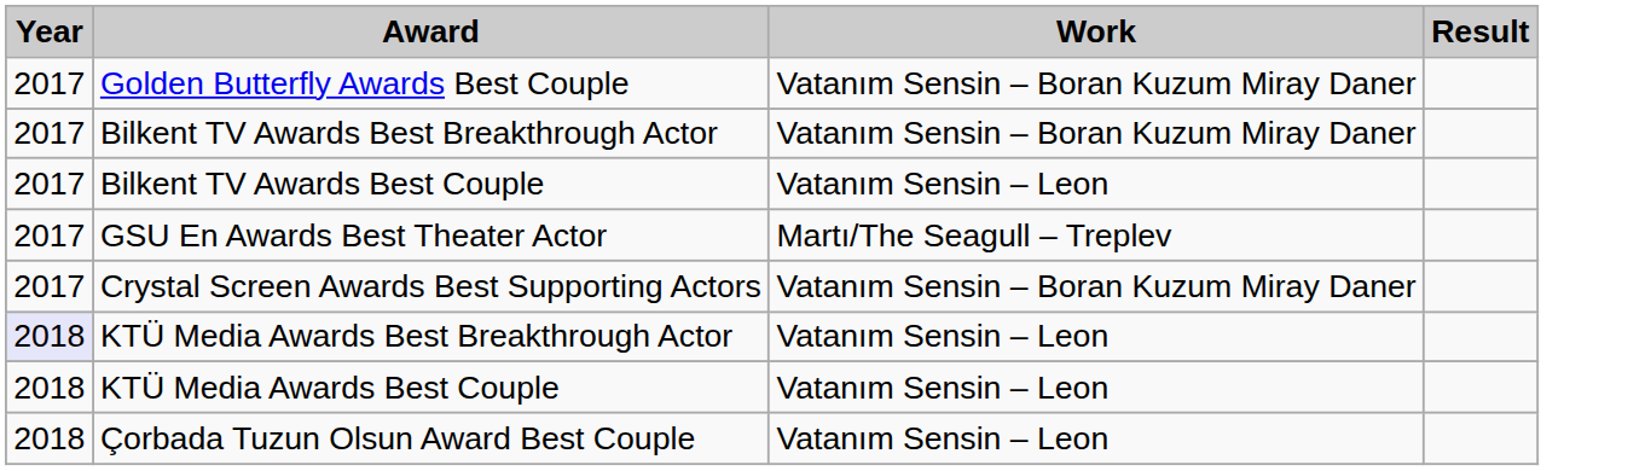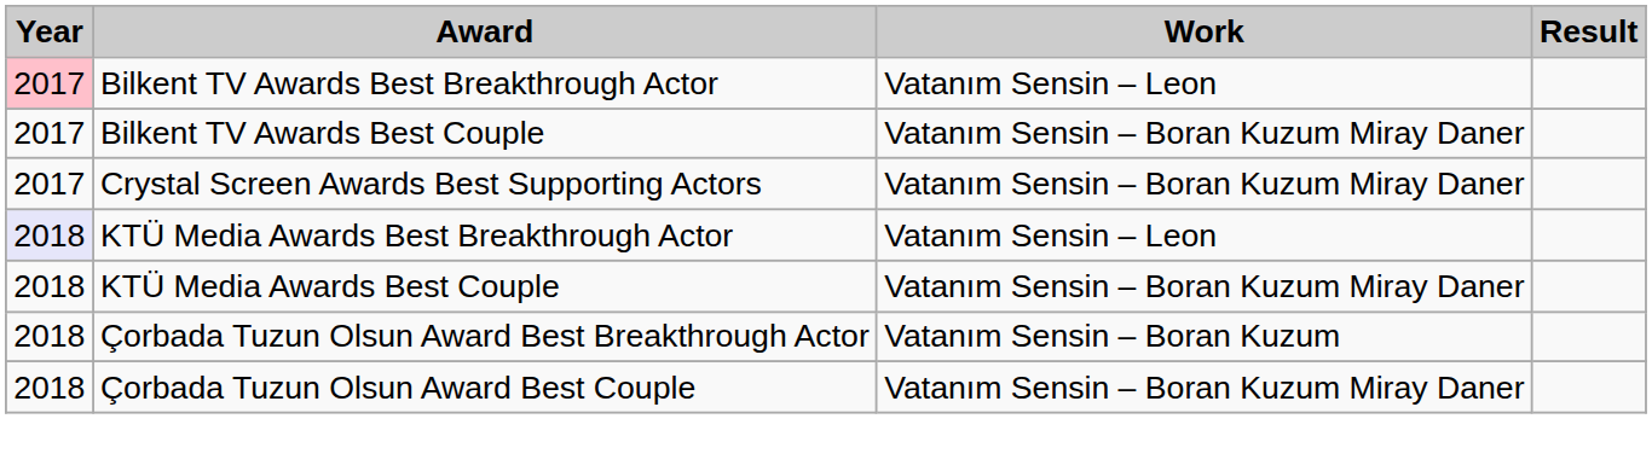 <table class="wikitable" style="font-size:90%;">
 <tr>
 <th style="background:#ccc;">Year</th>
 <th style="background:#ccc;">Award</th>
 <th style="background:#ccc;">Work</th>
 <th style="background:#ccc;">Result</th>
 </tr>
 <tr>
-<td>2017</td>
-<td><a href='#'>Golden Butterfly Awards</a> Best Couple</td>
-<td>Vatanım Sensin – Boran Kuzum Miray Daner</td>
-<td></td>
-</tr>
-<tr>
-<td>2017</td>
+<td style="background: pink;">2017</td>
 <td>Bilkent TV Awards Best Breakthrough Actor</td>
-<td>Vatanım Sensin – Boran Kuzum Miray Daner</td>
+<td>Vatanım Sensin – Leon</td>
 <td></td>
 </tr>
 <tr>
 <td>2017</td>
 <td>Bilkent TV Awards Best Couple</td>
-<td>Vatanım Sensin – Leon</td>
-<td></td>
-</tr>
-<tr>
-<td>2017</td>
-<td>GSU En Awards Best Theater Actor</td>
-<td>Martı/The Seagull – Treplev</td>
+<td>Vatanım Sensin – Boran Kuzum Miray Daner</td>
 <td></td>
 </tr>
 <tr>
 <td>2017</td>
 <td>Crystal Screen Awards Best Supporting Actors</td>
 <td>Vatanım Sensin – Boran Kuzum Miray Daner</td>
 <td></td>
 </tr>
 <tr>
 <td style="background: lavender;">2018</td>
 <td>KTÜ Media Awards Best Breakthrough Actor</td>
 <td>Vatanım Sensin – Leon</td>
 <td></td>
 </tr>
 <tr>
 <td>2018</td>
 <td>KTÜ Media Awards Best Couple</td>
-<td>Vatanım Sensin – Leon</td>
+<td>Vatanım Sensin – Boran Kuzum Miray Daner</td>
+<td></td>
+</tr>
+<tr>
+<td>2018</td>
+<td>Çorbada Tuzun Olsun Award Best Breakthrough Actor</td>
+<td>Vatanım Sensin – Boran Kuzum</td>
 <td></td>
 </tr>
 <tr>
 <td>2018</td>
 <td>Çorbada Tuzun Olsun Award Best Couple</td>
-<td>Vatanım Sensin – Leon</td>
+<td>Vatanım Sensin – Boran Kuzum Miray Daner</td>
 <td></td>
 </tr>
 </table>
